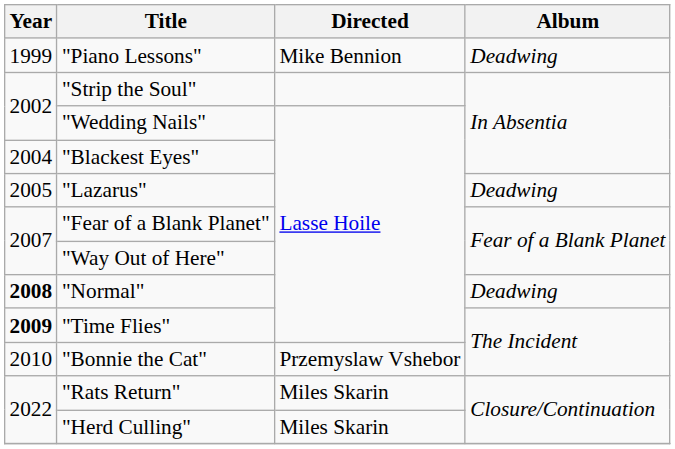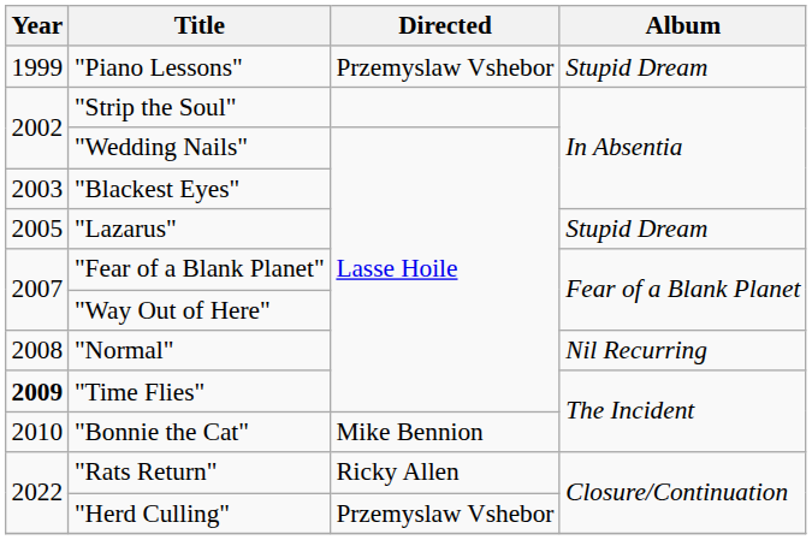 <table class="wikitable">
 <tr>
 <th>Year</th>
 <th>Title</th>
 <th>Directed</th>
 <th>Album</th>
 </tr>
 <tr>
 <td>1999</td>
 <td>"Piano Lessons"</td>
-<td>Mike Bennion</td>
-<td><em>Deadwing</em></td>
+<td>Przemyslaw Vshebor</td>
+<td><em>Stupid Dream</em></td>
 </tr>
 <tr>
 <td rowspan="2">2002</td>
 <td>"Strip the Soul"</td>
 <td></td>
 <td rowspan=3><em>In Absentia</em></td>
 </tr>
 <tr>
 <td>"Wedding Nails"</td>
 <td rowspan="7"><a href='#'>Lasse Hoile</a></td>
 </tr>
 <tr>
-<td>2004</td>
+<td>2003</td>
 <td>"Blackest Eyes"</td>
 </tr>
 <tr>
 <td>2005</td>
 <td>"Lazarus"</td>
-<td><em>Deadwing</em></td>
+<td><em>Stupid Dream</em></td>
 </tr>
 <tr>
 <td rowspan="2">2007</td>
 <td>"Fear of a Blank Planet"</td>
 <td rowspan="2"><em>Fear of a Blank Planet</em></td>
 </tr>
 <tr>
 <td>"Way Out of Here"</td>
 </tr>
 <tr>
-<td><strong>2008</strong></td>
+<td>2008</td>
 <td>"Normal"</td>
-<td><em>Deadwing</em></td>
+<td><em>Nil Recurring</em></td>
 </tr>
 <tr>
 <td><strong>2009</strong></td>
 <td>"Time Flies"</td>
 <td rowspan=2><em>The Incident</em></td>
 </tr>
 <tr>
 <td>2010</td>
 <td>"Bonnie the Cat"</td>
-<td>Przemyslaw Vshebor</td>
+<td>Mike Bennion</td>
 </tr>
 <tr>
 <td rowspan="2">2022</td>
 <td>"Rats Return"</td>
-<td>Miles Skarin</td>
+<td>Ricky Allen</td>
 <td rowspan="2"><em>Closure/Continuation</em></td>
 </tr>
 <tr>
 <td>"Herd Culling"</td>
-<td>Miles Skarin</td>
+<td>Przemyslaw Vshebor</td>
 </tr>
 <tr>
 </tr>
 </table>
